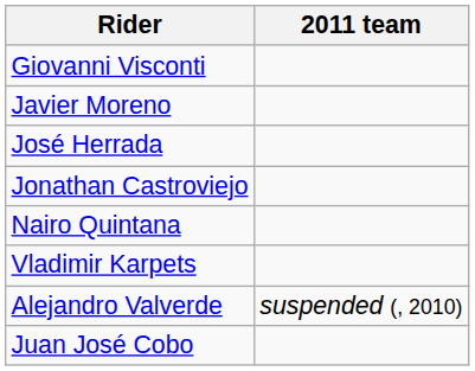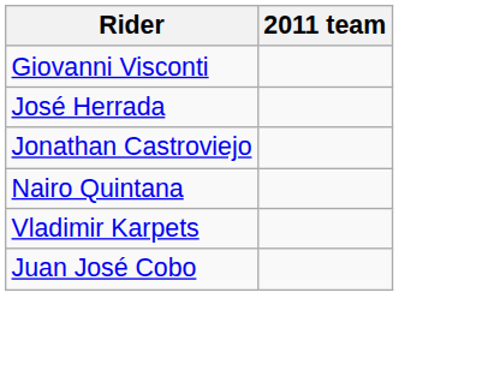 <table class="wikitable">
 <tr>
 <th>Rider</th>
 <th>2011 team</th>
 </tr>
 <tr>
 <td><a href='#'>Giovanni Visconti</a></td>
-<td></td>
-</tr>
-<tr>
-<td><a href='#'>Javier Moreno</a></td>
 <td></td>
 </tr>
 <tr>
 <td><a href='#'>José Herrada</a></td>
 <td></td>
 </tr>
 <tr>
 <td><a href='#'>Jonathan Castroviejo</a></td>
 <td></td>
 </tr>
 <tr>
 <td><a href='#'>Nairo Quintana</a></td>
 <td></td>
 </tr>
 <tr>
 <td><a href='#'>Vladimir Karpets</a></td>
 <td></td>
 </tr>
 <tr>
-<td><a href='#'>Alejandro Valverde</a></td>
-<td><em>suspended</em> <small>(, 2010)</small></td>
-</tr>
-<tr>
 <td><a href='#'>Juan José Cobo</a></td>
 <td></td>
 </tr>
 </table>
